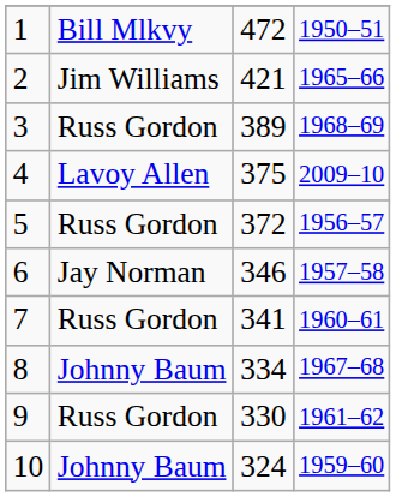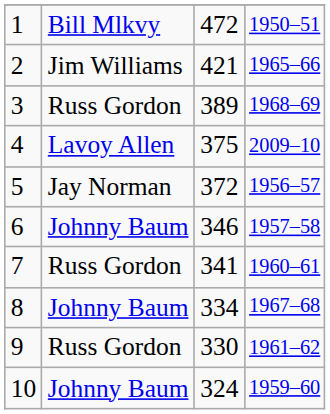 <table class="wikitable">
 <tr>
 </tr>
 <tr>
 <td>1</td>
 <td><a href='#'>Bill Mlkvy</a></td>
 <td>472</td>
 <td style="font-size:80%;"><a href='#'>1950–51</a></td>
 </tr>
 <tr>
 <td>2</td>
 <td>Jim Williams</td>
 <td>421</td>
 <td style="font-size:80%;"><a href='#'>1965–66</a></td>
 </tr>
 <tr>
 <td>3</td>
 <td>Russ Gordon</td>
 <td>389</td>
 <td style="font-size:80%;"><a href='#'>1968–69</a></td>
 </tr>
 <tr>
 <td>4</td>
 <td><a href='#'>Lavoy Allen</a></td>
 <td>375</td>
 <td style="font-size:80%;"><a href='#'>2009–10</a></td>
 </tr>
 <tr>
 <td>5</td>
-<td>Russ Gordon</td>
+<td>Jay Norman</td>
 <td>372</td>
 <td style="font-size:80%;"><a href='#'>1956–57</a></td>
 </tr>
 <tr>
 <td>6</td>
-<td>Jay Norman</td>
+<td><a href='#'>Johnny Baum</a></td>
 <td>346</td>
 <td style="font-size:80%;"><a href='#'>1957–58</a></td>
 </tr>
 <tr>
 <td>7</td>
 <td>Russ Gordon</td>
 <td>341</td>
 <td style="font-size:80%;"><a href='#'>1960–61</a></td>
 </tr>
 <tr>
 <td>8</td>
 <td><a href='#'>Johnny Baum</a></td>
 <td>334</td>
 <td style="font-size:80%;"><a href='#'>1967–68</a></td>
 </tr>
 <tr>
 <td>9</td>
 <td>Russ Gordon</td>
 <td>330</td>
 <td style="font-size:80%;"><a href='#'>1961–62</a></td>
 </tr>
 <tr>
 <td>10</td>
 <td><a href='#'>Johnny Baum</a></td>
 <td>324</td>
 <td style="font-size:80%;"><a href='#'>1959–60</a></td>
 </tr>
 </table>
